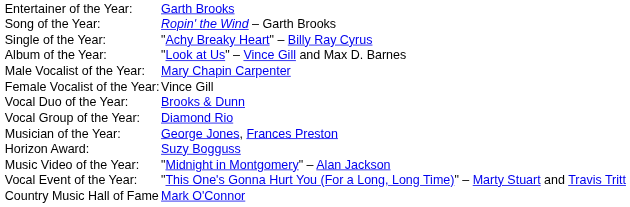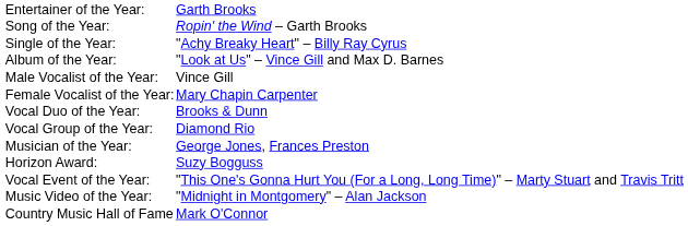 <table cellspacing="0" border="0" cellpadding="1">
 <tr>
 <td>Entertainer of the Year:</td>
 <td><a href='#'>Garth Brooks</a></td>
 </tr>
 <tr>
 <td>Song of the Year:</td>
 <td><em><a href='#'>Ropin' the Wind</a></em> – Garth Brooks</td>
 </tr>
 <tr>
 <td>Single of the Year:</td>
 <td>"<a href='#'>Achy Breaky Heart</a>" – <a href='#'>Billy Ray Cyrus</a></td>
 </tr>
 <tr>
 <td>Album of the Year:</td>
 <td>"<a href='#'>Look at Us</a>" – <a href='#'>Vince Gill</a> and Max D. Barnes</td>
 </tr>
 <tr>
 <td>Male Vocalist of the Year:</td>
-<td><a href='#'>Mary Chapin Carpenter</a></td>
+<td>Vince Gill</td>
 </tr>
 <tr>
 <td>Female Vocalist of the Year:</td>
-<td>Vince Gill</td>
+<td><a href='#'>Mary Chapin Carpenter</a></td>
 </tr>
 <tr>
 <td>Vocal Duo of the Year:</td>
 <td><a href='#'>Brooks & Dunn</a></td>
 </tr>
 <tr>
 <td>Vocal Group of the Year:</td>
 <td><a href='#'>Diamond Rio</a></td>
 </tr>
 <tr>
 <td>Musician of the Year:</td>
 <td><a href='#'>George Jones</a>, <a href='#'>Frances Preston</a></td>
 </tr>
 <tr>
 <td>Horizon Award:</td>
 <td><a href='#'>Suzy Bogguss</a></td>
 </tr>
 <tr>
+<td>Vocal Event of the Year:</td>
+<td>"<a href='#'>This One's Gonna Hurt You (For a Long, Long Time)</a>" – <a href='#'>Marty Stuart</a> and <a href='#'>Travis Tritt</a></td>
+</tr>
+<tr>
 <td>Music Video of the Year:</td>
 <td>"<a href='#'>Midnight in Montgomery</a>" – <a href='#'>Alan Jackson</a></td>
-</tr>
-<tr>
-<td>Vocal Event of the Year:</td>
-<td>"<a href='#'>This One's Gonna Hurt You (For a Long, Long Time)</a>" – <a href='#'>Marty Stuart</a> and <a href='#'>Travis Tritt</a></td>
 </tr>
 <tr>
 <td>Country Music Hall of Fame</td>
 <td><a href='#'>Mark O'Connor</a></td>
 </tr>
 </table>
